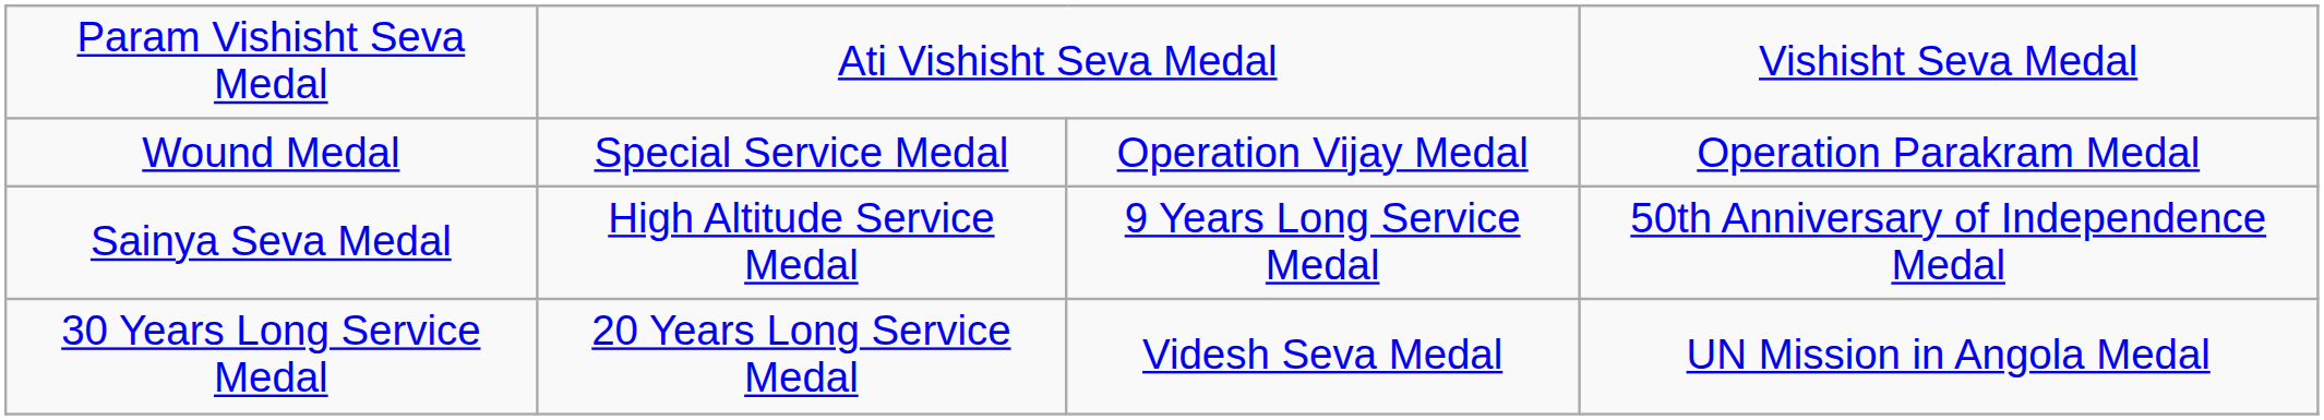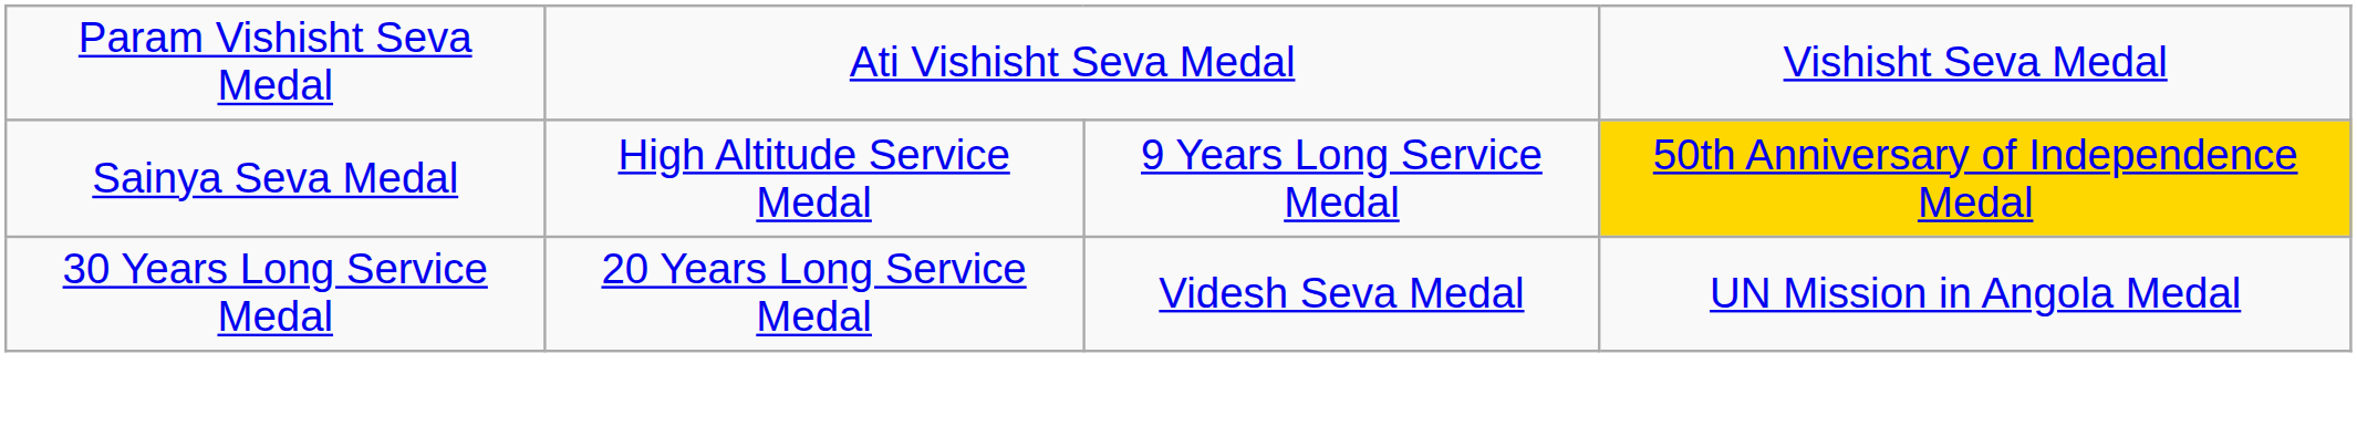 <table class="wikitable" style="margin:1em auto; text-align:center;">
 <tr>
 <td colspan="1"><a href='#'>Param Vishisht Seva Medal</a></td>
 <td colspan="2"><a href='#'>Ati Vishisht Seva Medal</a></td>
 <td colspan="1"><a href='#'>Vishisht Seva Medal</a></td>
 </tr>
 <tr>
-<td><a href='#'>Wound Medal</a></td>
-<td><a href='#'>Special Service Medal</a></td>
-<td><a href='#'>Operation Vijay Medal</a></td>
-<td><a href='#'>Operation Parakram Medal</a></td>
-</tr>
-<tr>
 <td><a href='#'>Sainya Seva Medal</a></td>
 <td><a href='#'>High Altitude Service Medal</a></td>
 <td><a href='#'>9 Years Long Service Medal</a></td>
-<td><a href='#'>50th Anniversary of Independence Medal</a></td>
+<td style="background: gold;"><a href='#'>50th Anniversary of Independence Medal</a></td>
 </tr>
 <tr>
 <td><a href='#'>30 Years Long Service Medal</a></td>
 <td><a href='#'>20 Years Long Service Medal</a></td>
 <td><a href='#'>Videsh Seva Medal</a></td>
 <td><a href='#'>UN Mission in Angola Medal</a></td>
 </tr>
 </table>
